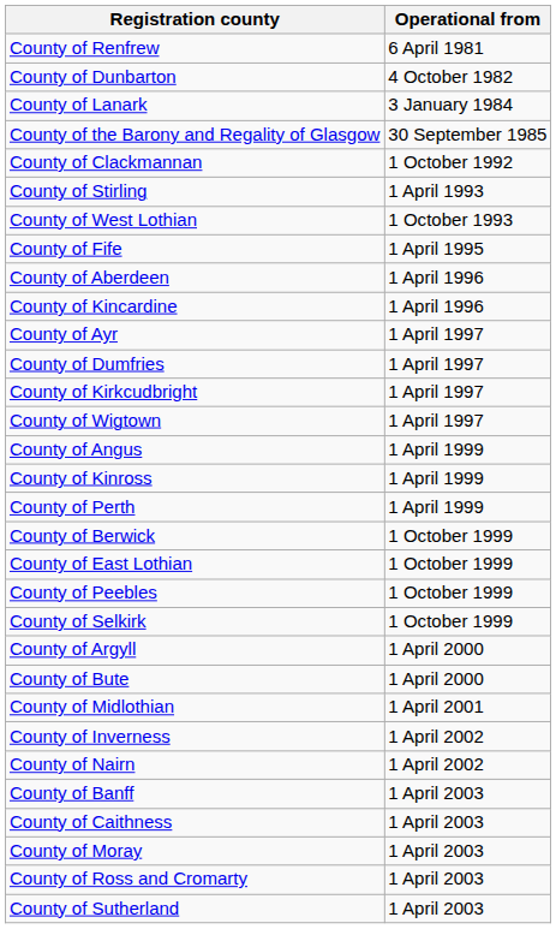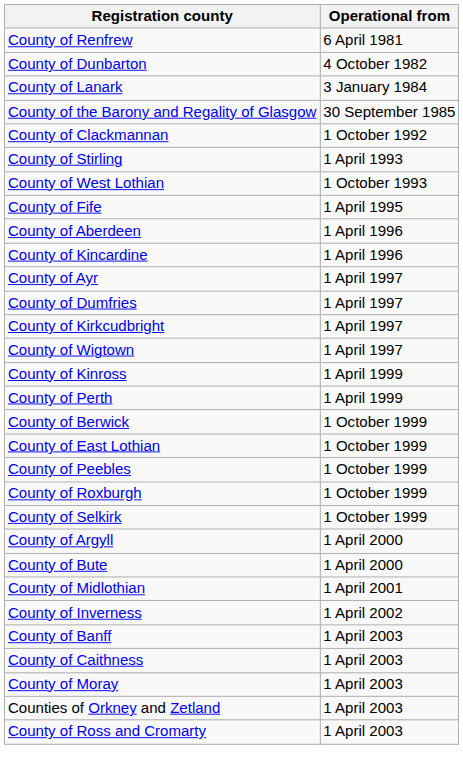 <table class="wikitable">
 <tr>
 <th>Registration county</th>
 <th>Operational from</th>
 </tr>
 <tr>
 <td><a href='#'>County of Renfrew</a></td>
 <td>6 April 1981</td>
 </tr>
 <tr>
 <td><a href='#'>County of Dunbarton</a></td>
 <td>4 October 1982</td>
 </tr>
 <tr>
 <td><a href='#'>County of Lanark</a></td>
 <td>3 January 1984</td>
 </tr>
 <tr>
 <td><a href='#'>County of the Barony and Regality of Glasgow</a></td>
 <td>30 September 1985</td>
 </tr>
 <tr>
 <td><a href='#'>County of Clackmannan</a></td>
 <td>1 October 1992</td>
 </tr>
 <tr>
 <td><a href='#'>County of Stirling</a></td>
 <td>1 April 1993</td>
 </tr>
 <tr>
 <td><a href='#'>County of West Lothian</a></td>
 <td>1 October 1993</td>
 </tr>
 <tr>
 <td><a href='#'>County of Fife</a></td>
 <td>1 April 1995</td>
 </tr>
 <tr>
 <td><a href='#'>County of Aberdeen</a></td>
 <td>1 April 1996</td>
 </tr>
 <tr>
 <td><a href='#'>County of Kincardine</a></td>
 <td>1 April 1996</td>
 </tr>
 <tr>
 <td><a href='#'>County of Ayr</a></td>
 <td>1 April 1997</td>
 </tr>
 <tr>
 <td><a href='#'>County of Dumfries</a></td>
 <td>1 April 1997</td>
 </tr>
 <tr>
 <td><a href='#'>County of Kirkcudbright</a></td>
 <td>1 April 1997</td>
 </tr>
 <tr>
 <td><a href='#'>County of Wigtown</a></td>
 <td>1 April 1997</td>
 </tr>
 <tr>
-<td><a href='#'>County of Angus</a></td>
-<td>1 April 1999</td>
-</tr>
-<tr>
 <td><a href='#'>County of Kinross</a></td>
 <td>1 April 1999</td>
 </tr>
 <tr>
 <td><a href='#'>County of Perth</a></td>
 <td>1 April 1999</td>
 </tr>
 <tr>
 <td><a href='#'>County of Berwick</a></td>
 <td>1 October 1999</td>
 </tr>
 <tr>
 <td><a href='#'>County of East Lothian</a></td>
 <td>1 October 1999</td>
 </tr>
 <tr>
 <td><a href='#'>County of Peebles</a></td>
+<td>1 October 1999</td>
+</tr>
+<tr>
+<td><a href='#'>County of Roxburgh</a></td>
 <td>1 October 1999</td>
 </tr>
 <tr>
 <td><a href='#'>County of Selkirk</a></td>
 <td>1 October 1999</td>
 </tr>
 <tr>
 <td><a href='#'>County of Argyll</a></td>
 <td>1 April 2000</td>
 </tr>
 <tr>
 <td><a href='#'>County of Bute</a></td>
 <td>1 April 2000</td>
 </tr>
 <tr>
 <td><a href='#'>County of Midlothian</a></td>
 <td>1 April 2001</td>
 </tr>
 <tr>
 <td><a href='#'>County of Inverness</a></td>
 <td>1 April 2002</td>
 </tr>
 <tr>
-<td><a href='#'>County of Nairn</a></td>
-<td>1 April 2002</td>
-</tr>
-<tr>
 <td><a href='#'>County of Banff</a></td>
 <td>1 April 2003</td>
 </tr>
 <tr>
 <td><a href='#'>County of Caithness</a></td>
 <td>1 April 2003</td>
 </tr>
 <tr>
 <td><a href='#'>County of Moray</a></td>
 <td>1 April 2003</td>
 </tr>
 <tr>
+<td>Counties of <a href='#'>Orkney</a> and <a href='#'>Zetland</a></td>
+<td>1 April 2003</td>
+</tr>
+<tr>
 <td><a href='#'>County of Ross and Cromarty</a></td>
 <td>1 April 2003</td>
 </tr>
-<tr>
-<td><a href='#'>County of Sutherland</a></td>
-<td>1 April 2003</td>
-</tr>
 </table>
